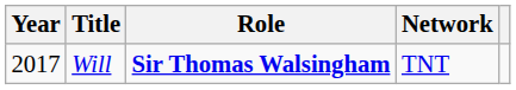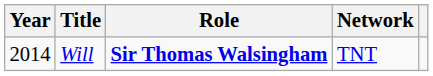 <table class="wikitable">
 <tr>
 <th>Year</th>
 <th>Title</th>
 <th>Role</th>
 <th>Network</th>
 <th></th>
 </tr>
 <tr>
-<td>2017</td>
+<td>2014</td>
 <td><em><a href='#'>Will</a></em></td>
 <td><strong><a href='#'>Sir Thomas Walsingham</a></strong></td>
 <td><a href='#'>TNT</a></td>
 <td></td>
 </tr>
 </table>
